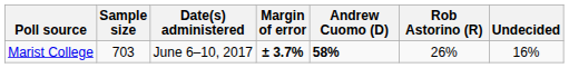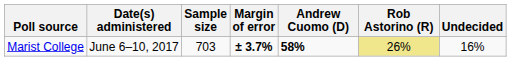 <table class="wikitable">
 <tr valign=bottom>
 <th>Poll source</th>
+<th>Date(s)<br>administered</th>
 <th>Sample<br>size</th>
-<th>Date(s)<br>administered</th>
 <th>Margin<br>of error</th>
 <th style="width:100px;">Andrew<br>Cuomo (D)</th>
 <th style="width:100px;">Rob<br>Astorino (R)</th>
 <th>Undecided</th>
 </tr>
 <tr>
 <td><a href='#'>Marist College</a></td>
+<td align=center>June 6–10, 2017</td>
 <td align=center>703</td>
-<td align=center>June 6–10, 2017</td>
 <td align=center><strong>± 3.7%</strong></td>
 <td><strong>58%</strong></td>
-<td align=center>26%</td>
+<td align=center style="background: khaki;">26%</td>
 <td align=center>16%</td>
 </tr>
 </table>
